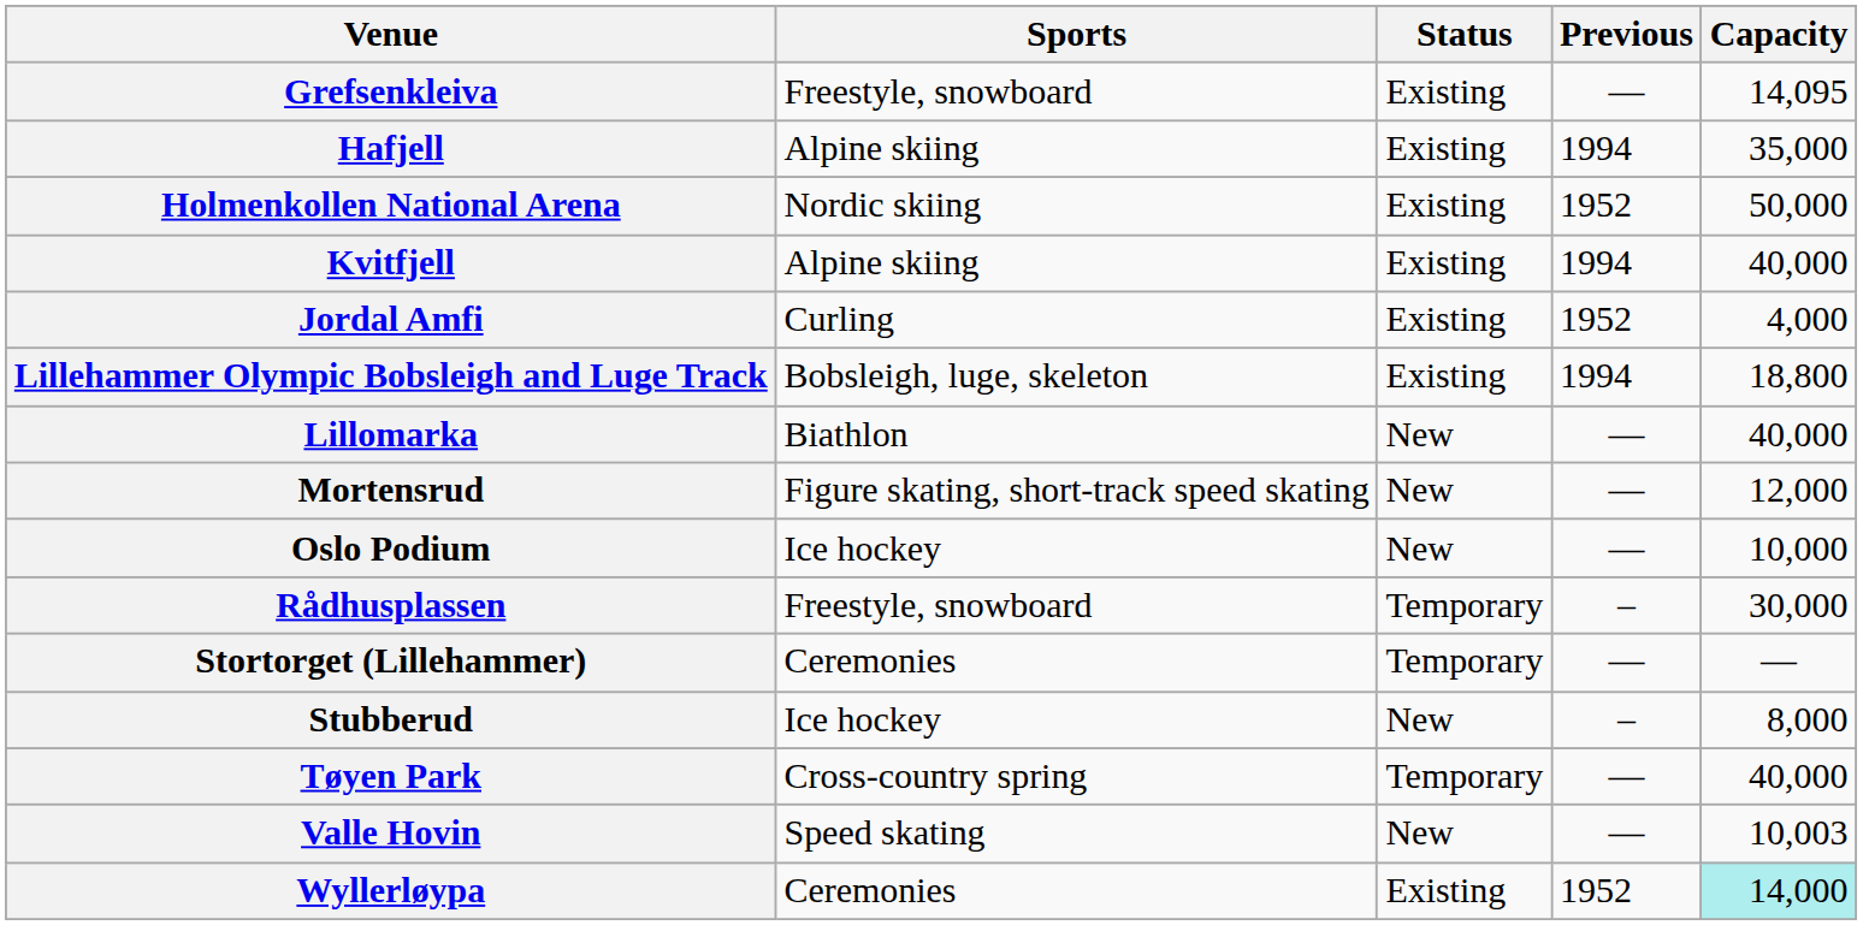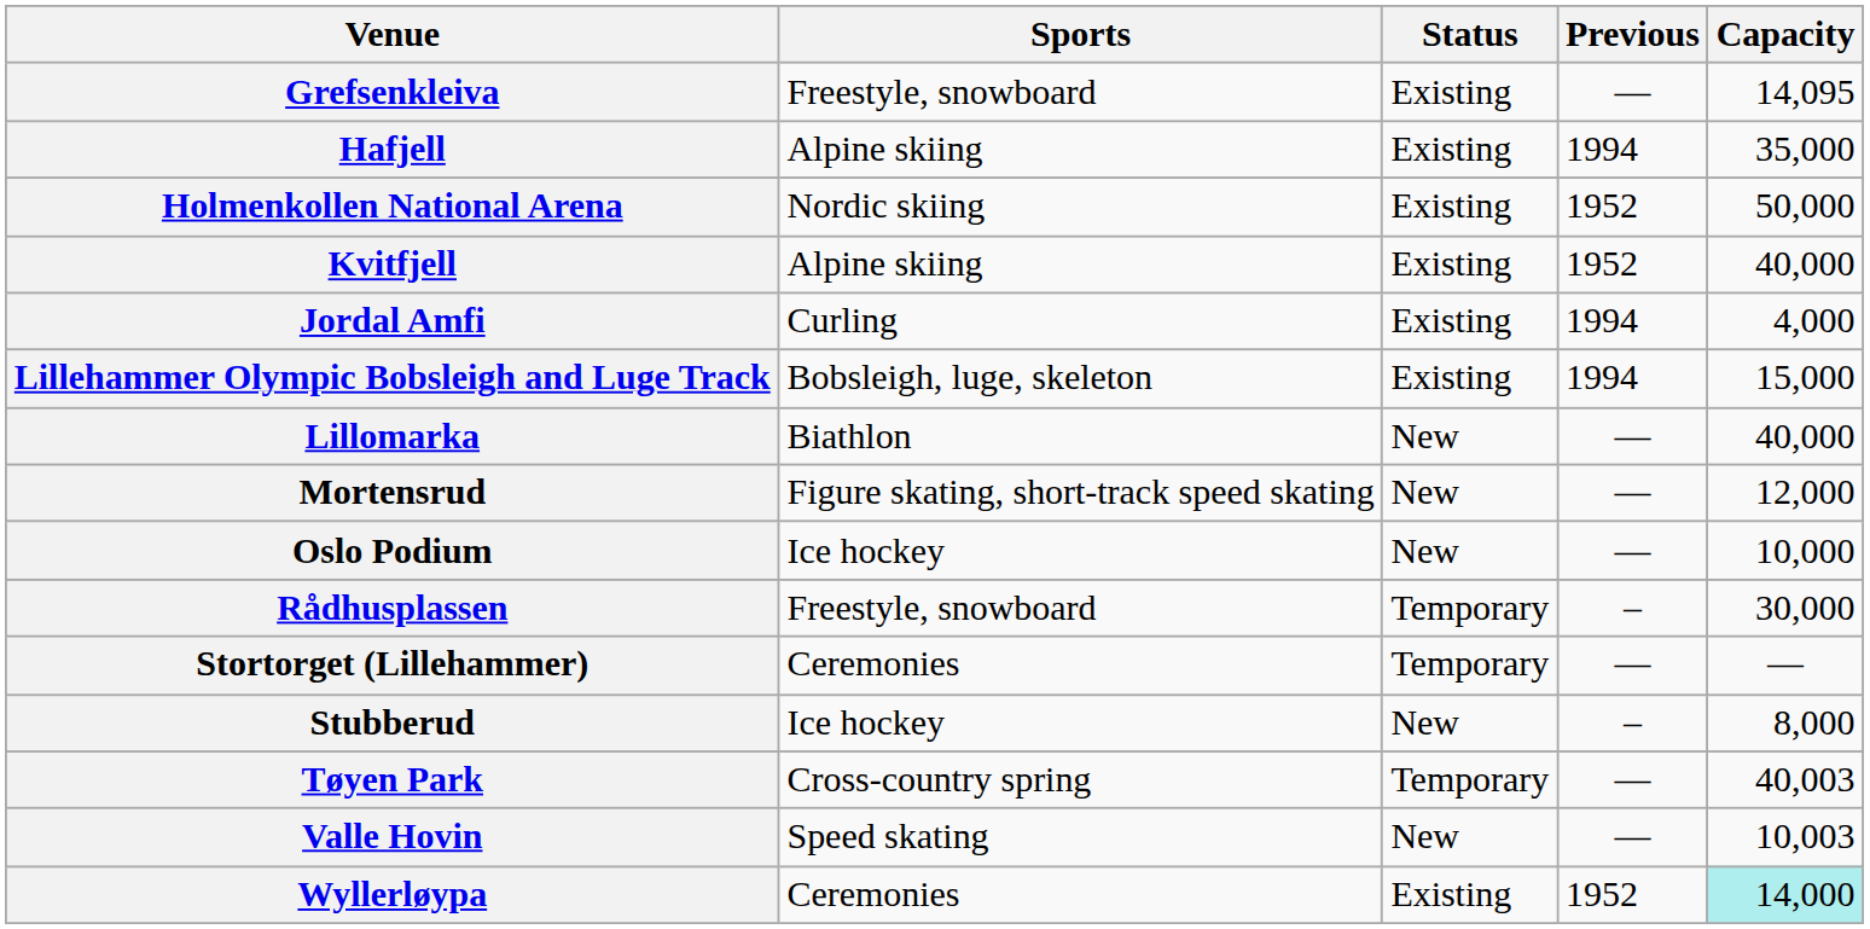 <table class="wikitable plainrowheaders sortable">
 <tr>
 <th scope=col>Venue</th>
 <th scope=col>Sports</th>
 <th scope=col>Status</th>
 <th scope=col>Previous</th>
 <th scope=col>Capacity</th>
 </tr>
 <tr>
 <th scope=row><a href='#'>Grefsenkleiva</a></th>
 <td>Freestyle, snowboard</td>
 <td>Existing</td>
 <td align=center>—</td>
 <td align=right>14,095</td>
 </tr>
 <tr>
 <th scope=row><a href='#'>Hafjell</a></th>
 <td>Alpine skiing</td>
 <td>Existing</td>
 <td>1994</td>
 <td align=right>35,000</td>
 </tr>
 <tr>
 <th scope=row><a href='#'>Holmenkollen National Arena</a></th>
 <td>Nordic skiing</td>
 <td>Existing</td>
 <td>1952</td>
 <td align=right>50,000</td>
 </tr>
 <tr>
 <th scope=row><a href='#'>Kvitfjell</a></th>
 <td>Alpine skiing</td>
 <td>Existing</td>
-<td>1994</td>
+<td>1952</td>
 <td align=right>40,000</td>
 </tr>
 <tr>
 <th scope=row><a href='#'>Jordal Amfi</a></th>
 <td>Curling</td>
 <td>Existing</td>
-<td>1952</td>
+<td>1994</td>
 <td align=right>4,000</td>
 </tr>
 <tr>
 <th scope=row><a href='#'>Lillehammer Olympic Bobsleigh and Luge Track</a></th>
 <td>Bobsleigh, luge, skeleton</td>
 <td>Existing</td>
 <td>1994</td>
-<td align=right>18,800</td>
+<td align=right>15,000</td>
 </tr>
 <tr>
 <th scope=row><a href='#'>Lillomarka</a></th>
 <td>Biathlon</td>
 <td>New</td>
 <td align=center>—</td>
 <td align=right>40,000</td>
 </tr>
 <tr>
 <th scope=row>Mortensrud</th>
 <td>Figure skating, short-track speed skating</td>
 <td>New</td>
 <td align=center>—</td>
 <td align=right>12,000</td>
 </tr>
 <tr>
 <th scope=row>Oslo Podium</th>
 <td>Ice hockey</td>
 <td>New</td>
 <td align=center>—</td>
 <td align=right>10,000</td>
 </tr>
 <tr>
 <th scope=row><a href='#'>Rådhusplassen</a></th>
 <td>Freestyle, snowboard</td>
 <td>Temporary</td>
 <td align=center>–</td>
 <td align=right>30,000</td>
 </tr>
 <tr>
 <th scope=row>Stortorget (Lillehammer)</th>
 <td>Ceremonies</td>
 <td>Temporary</td>
 <td align=center>—</td>
 <td align=center>—</td>
 </tr>
 <tr>
 <th scope=row>Stubberud</th>
 <td>Ice hockey</td>
 <td>New</td>
 <td align=center>–</td>
 <td align=right>8,000</td>
 </tr>
 <tr>
 <th scope=row><a href='#'>Tøyen Park</a></th>
 <td>Cross-country spring</td>
 <td>Temporary</td>
 <td align=center>—</td>
-<td align=right>40,000</td>
+<td align=right>40,003</td>
 </tr>
 <tr>
 <th scope=row><a href='#'>Valle Hovin</a></th>
 <td>Speed skating</td>
 <td>New</td>
 <td align=center>—</td>
 <td align=right>10,003</td>
 </tr>
 <tr>
 <th scope=row><a href='#'>Wyllerløypa</a></th>
 <td>Ceremonies</td>
 <td>Existing</td>
 <td>1952</td>
 <td align=right style="background: paleturquoise;">14,000</td>
 </tr>
 </table>
